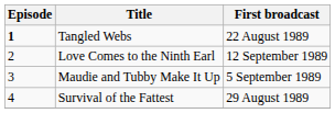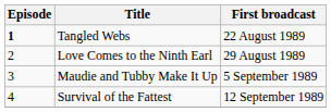 <table class="wikitable">
 <tr>
 <th>Episode</th>
 <th>Title</th>
 <th>First broadcast</th>
 </tr>
 <tr>
 <td><strong>1</strong></td>
 <td>Tangled Webs</td>
 <td>22 August 1989</td>
 </tr>
 <tr>
 <td>2</td>
 <td>Love Comes to the Ninth Earl</td>
-<td>12 September 1989</td>
+<td>29 August 1989</td>
 </tr>
 <tr>
 <td>3</td>
 <td>Maudie and Tubby Make It Up</td>
 <td>5 September 1989</td>
 </tr>
 <tr>
 <td>4</td>
 <td>Survival of the Fattest</td>
-<td>29 August 1989</td>
+<td>12 September 1989</td>
 </tr>
 <tr>
 </tr>
 </table>
